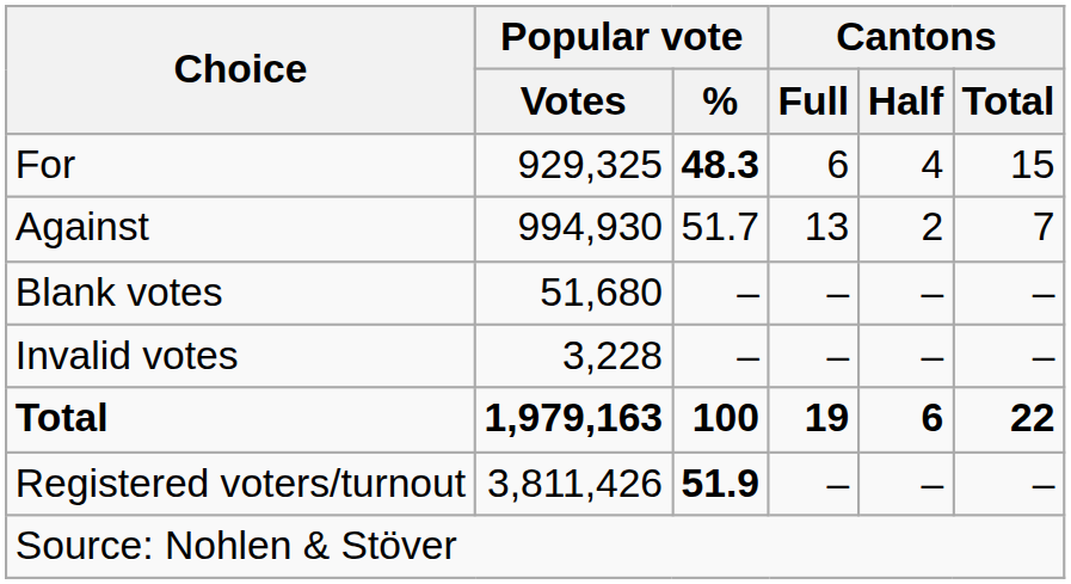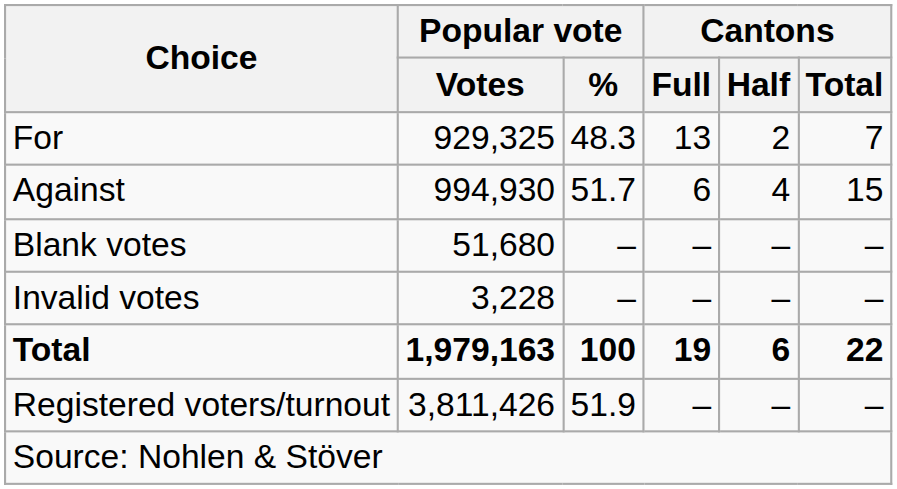 <table class=wikitable style=text-align:right>
 <tr>
 <th rowspan=2>Choice</th>
 <th colspan=2>Popular vote</th>
 <th colspan=3>Cantons</th>
 </tr>
 <tr>
 <th>Votes</th>
 <th>%</th>
 <th>Full</th>
 <th>Half</th>
 <th>Total</th>
 </tr>
 <tr>
 <td align=left>For</td>
 <td>929,325</td>
-<td><strong>48.3</strong></td>
-<td>6</td>
-<td>4</td>
-<td>15</td>
+<td>48.3</td>
+<td>13</td>
+<td>2</td>
+<td>7</td>
 </tr>
 <tr>
 <td align=left>Against</td>
 <td>994,930</td>
 <td>51.7</td>
-<td>13</td>
-<td>2</td>
-<td>7</td>
+<td>6</td>
+<td>4</td>
+<td>15</td>
 </tr>
 <tr>
 <td align=left>Blank votes</td>
 <td>51,680</td>
 <td>–</td>
 <td>–</td>
 <td>–</td>
 <td>–</td>
 </tr>
 <tr>
 <td align=left>Invalid votes</td>
 <td>3,228</td>
 <td>–</td>
 <td>–</td>
 <td>–</td>
 <td>–</td>
 </tr>
 <tr>
 <td align=left><strong>Total</strong></td>
 <td><strong>1,979,163</strong></td>
 <td><strong>100</strong></td>
 <td><strong>19</strong></td>
 <td><strong>6</strong></td>
 <td><strong>22</strong></td>
 </tr>
 <tr>
 <td align=left>Registered voters/turnout</td>
 <td>3,811,426</td>
-<td><strong>51.9</strong></td>
+<td>51.9</td>
 <td>–</td>
 <td>–</td>
 <td>–</td>
 </tr>
 <tr>
 <td align=left colspan=11>Source: Nohlen & Stöver</td>
 </tr>
 </table>
